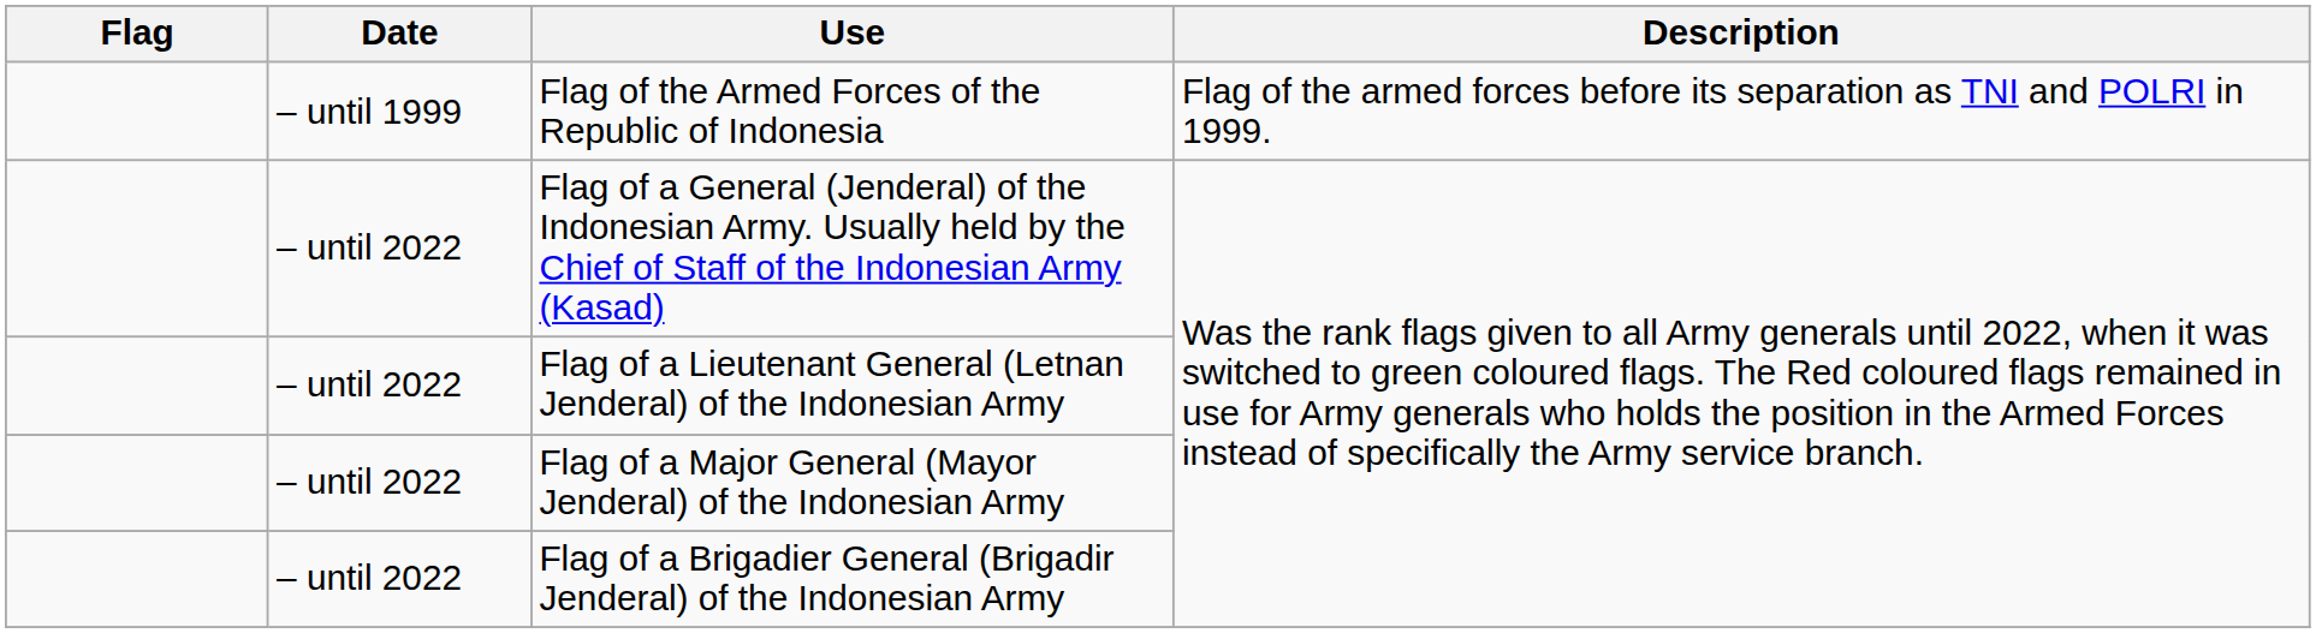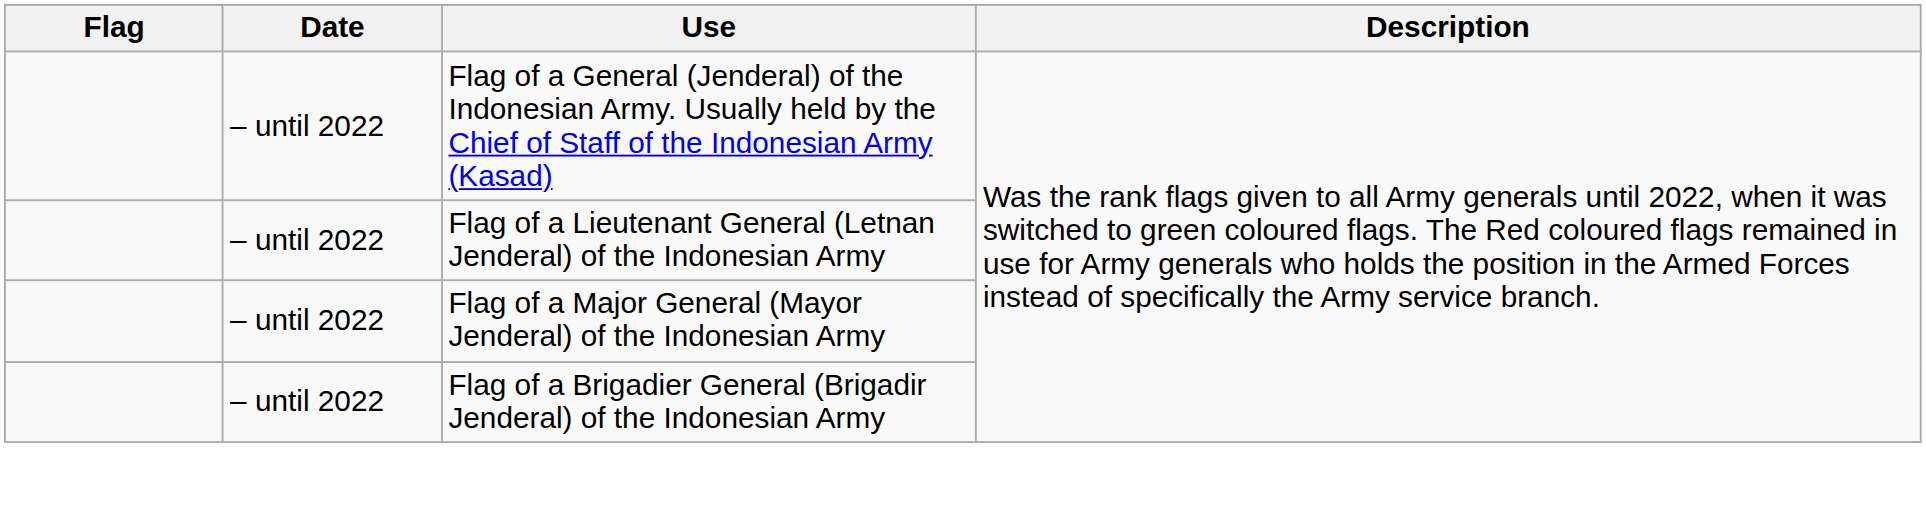 <table class="wikitable">
 <tr>
 <th style="width:110px;">Flag</th>
 <th style="width:110px;">Date</th>
 <th style="width:280px;">Use</th>
 <th style="width:500px;">Description</th>
-</tr>
-<tr>
-<td></td>
-<td>– until 1999</td>
-<td>Flag of the Armed Forces of the Republic of Indonesia</td>
-<td>Flag of the armed forces before its separation as <a href='#'>TNI</a> and <a href='#'>POLRI</a> in 1999.</td>
 </tr>
 <tr>
 <td></td>
 <td>– until 2022</td>
 <td>Flag of a General (Jenderal) of the Indonesian Army. Usually held by the <a href='#'>Chief of Staff of the Indonesian Army (Kasad)</a></td>
 <td rowspan="4">Was the rank flags given to all Army generals until 2022, when it was switched to green coloured flags. The Red coloured flags remained in use for Army generals who holds the position in the Armed Forces instead of specifically the Army service branch.</td>
 </tr>
 <tr>
 <td></td>
 <td>– until 2022</td>
 <td>Flag of a Lieutenant General (Letnan Jenderal) of the Indonesian Army</td>
 </tr>
 <tr>
 <td></td>
 <td>– until 2022</td>
 <td>Flag of a Major General (Mayor Jenderal) of the Indonesian Army</td>
 </tr>
 <tr>
 <td></td>
 <td>– until 2022</td>
 <td>Flag of a Brigadier General (Brigadir Jenderal) of the Indonesian Army</td>
 </tr>
 </table>
